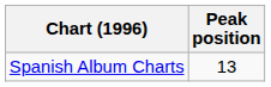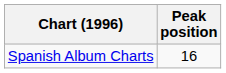 <table class="wikitable sortable">
 <tr>
 <th>Chart (1996)</th>
 <th>Peak<br>position</th>
 </tr>
 <tr>
 <td><a href='#'>Spanish Album Charts</a></td>
-<td align="center">13</td>
+<td align="center">16</td>
 </tr>
 </table>
